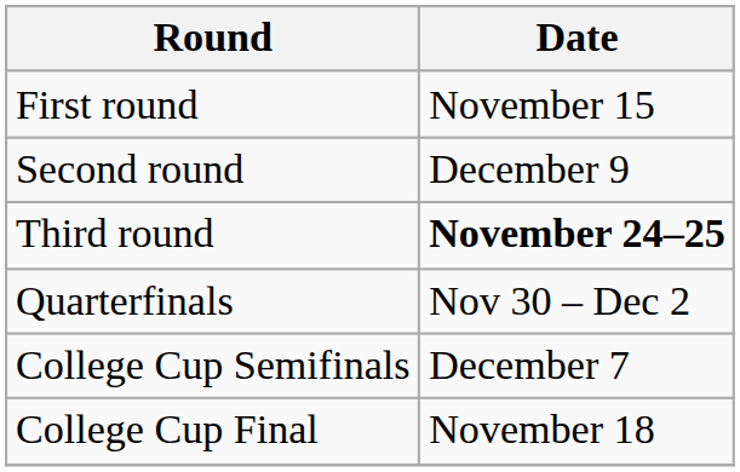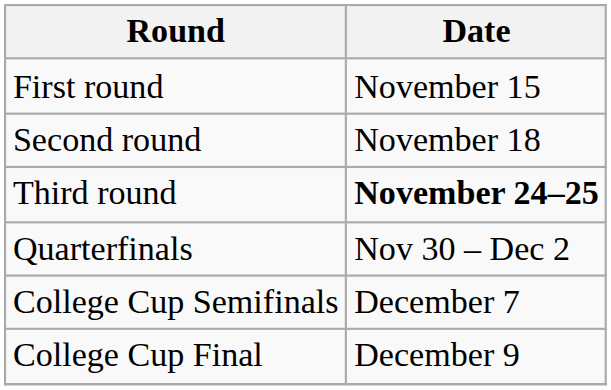 <table class="wikitable">
 <tr>
 <th>Round</th>
 <th>Date</th>
 </tr>
 <tr>
 <td>First round</td>
 <td>November 15</td>
 </tr>
 <tr>
 <td>Second round</td>
-<td>December 9</td>
+<td>November 18</td>
 </tr>
 <tr>
 <td>Third round</td>
 <td><strong>November 24–25</strong></td>
 </tr>
 <tr>
 <td>Quarterfinals</td>
 <td>Nov 30 – Dec 2</td>
 </tr>
 <tr>
 <td>College Cup Semifinals</td>
 <td>December 7</td>
 </tr>
 <tr>
 <td>College Cup Final</td>
-<td>November 18</td>
+<td>December 9</td>
 </tr>
 <tr>
 </tr>
 </table>
